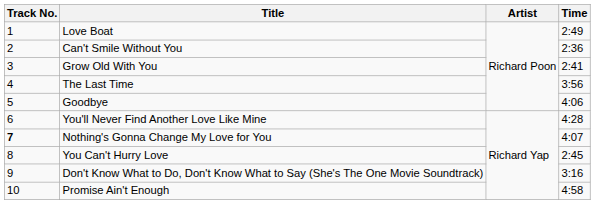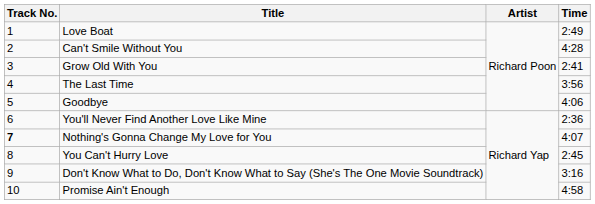 <table class="wikitable">
 <tr>
 <th>Track No.</th>
 <th>Title</th>
 <th>Artist</th>
 <th>Time</th>
 </tr>
 <tr>
 <td>1</td>
 <td>Love Boat</td>
 <td rowspan="5">Richard Poon</td>
 <td>2:49</td>
 </tr>
 <tr>
 <td>2</td>
 <td>Can't Smile Without You</td>
-<td>2:36</td>
+<td>4:28</td>
 </tr>
 <tr>
 <td>3</td>
 <td>Grow Old With You</td>
 <td>2:41</td>
 </tr>
 <tr>
 <td>4</td>
 <td>The Last Time</td>
 <td>3:56</td>
 </tr>
 <tr>
 <td>5</td>
 <td>Goodbye</td>
 <td>4:06</td>
 </tr>
 <tr>
 <td>6</td>
 <td>You'll Never Find Another Love Like Mine</td>
 <td rowspan="5">Richard Yap</td>
-<td>4:28</td>
+<td>2:36</td>
 </tr>
 <tr>
 <td><strong>7</strong></td>
 <td>Nothing's Gonna Change My Love for You</td>
 <td>4:07</td>
 </tr>
 <tr>
 <td>8</td>
 <td>You Can't Hurry Love</td>
 <td>2:45</td>
 </tr>
 <tr>
 <td>9</td>
 <td>Don't Know What to Do, Don't Know What to Say (She's The One Movie Soundtrack)</td>
 <td>3:16</td>
 </tr>
 <tr>
 <td>10</td>
 <td>Promise Ain't Enough</td>
 <td>4:58</td>
 </tr>
 </table>
